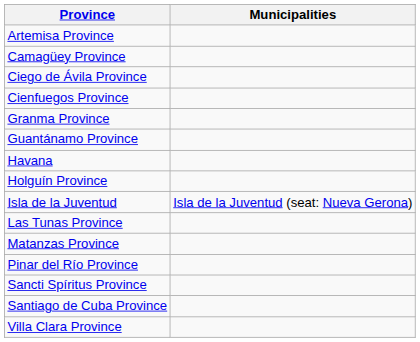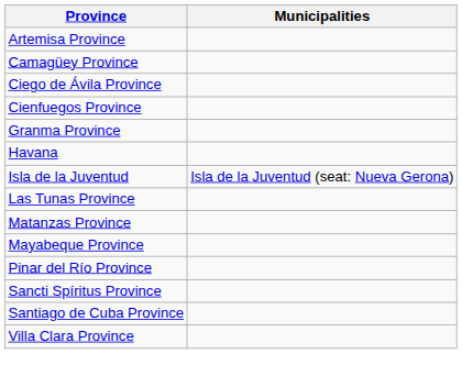 <table class="wikitable">
 <tr>
 <th><a href='#'>Province</a></th>
 <th>Municipalities</th>
 </tr>
 <tr>
 <td><a href='#'>Artemisa Province</a></td>
 <td></td>
 </tr>
 <tr>
 <td><a href='#'>Camagüey Province</a></td>
 <td></td>
 </tr>
 <tr>
 <td><a href='#'>Ciego de Ávila Province</a></td>
 <td></td>
 </tr>
 <tr>
 <td><a href='#'>Cienfuegos Province</a></td>
 <td></td>
 </tr>
 <tr>
 <td><a href='#'>Granma Province</a></td>
 <td></td>
 </tr>
 <tr>
-<td><a href='#'>Guantánamo Province</a></td>
-<td></td>
-</tr>
-<tr>
 <td><a href='#'>Havana</a></td>
-<td></td>
-</tr>
-<tr>
-<td><a href='#'>Holguín Province</a></td>
 <td></td>
 </tr>
 <tr>
 <td><a href='#'>Isla de la Juventud</a></td>
 <td><a href='#'>Isla de la Juventud</a> (seat: <a href='#'>Nueva Gerona</a>)</td>
 </tr>
 <tr>
 <td><a href='#'>Las Tunas Province</a></td>
 <td></td>
 </tr>
 <tr>
 <td><a href='#'>Matanzas Province</a></td>
+<td></td>
+</tr>
+<tr>
+<td><a href='#'>Mayabeque Province</a></td>
 <td></td>
 </tr>
 <tr>
 <td><a href='#'>Pinar del Río Province</a></td>
 <td></td>
 </tr>
 <tr>
 <td><a href='#'>Sancti Spíritus Province</a></td>
 <td></td>
 </tr>
 <tr>
 <td><a href='#'>Santiago de Cuba Province</a></td>
 <td></td>
 </tr>
 <tr>
 <td><a href='#'>Villa Clara Province</a></td>
 <td></td>
 </tr>
 </table>
